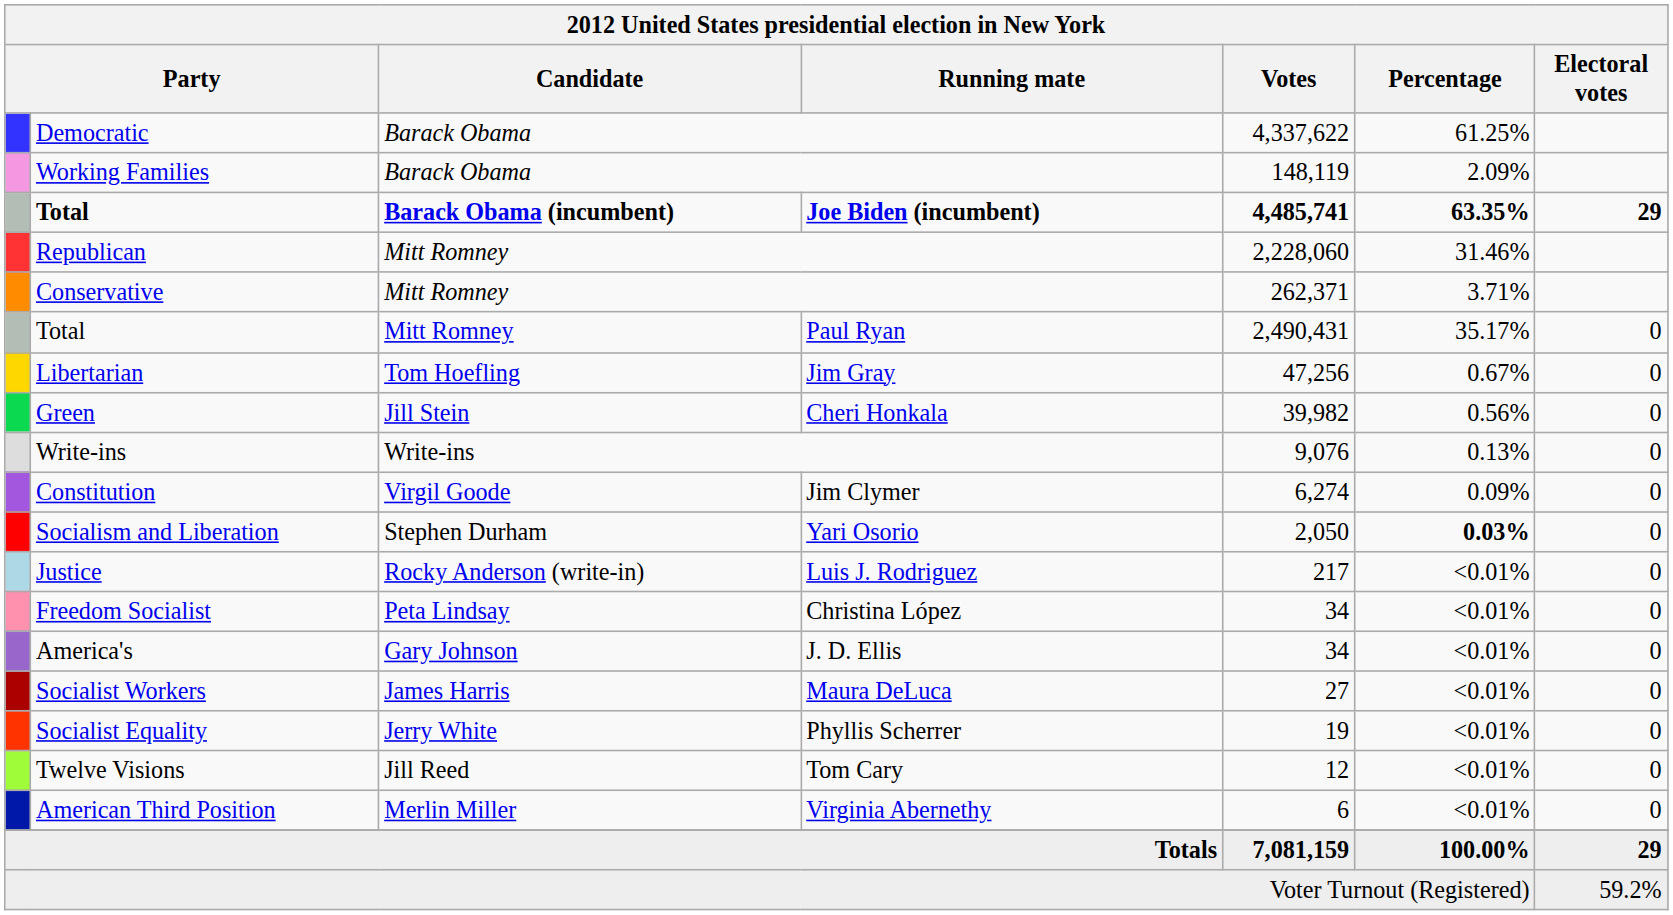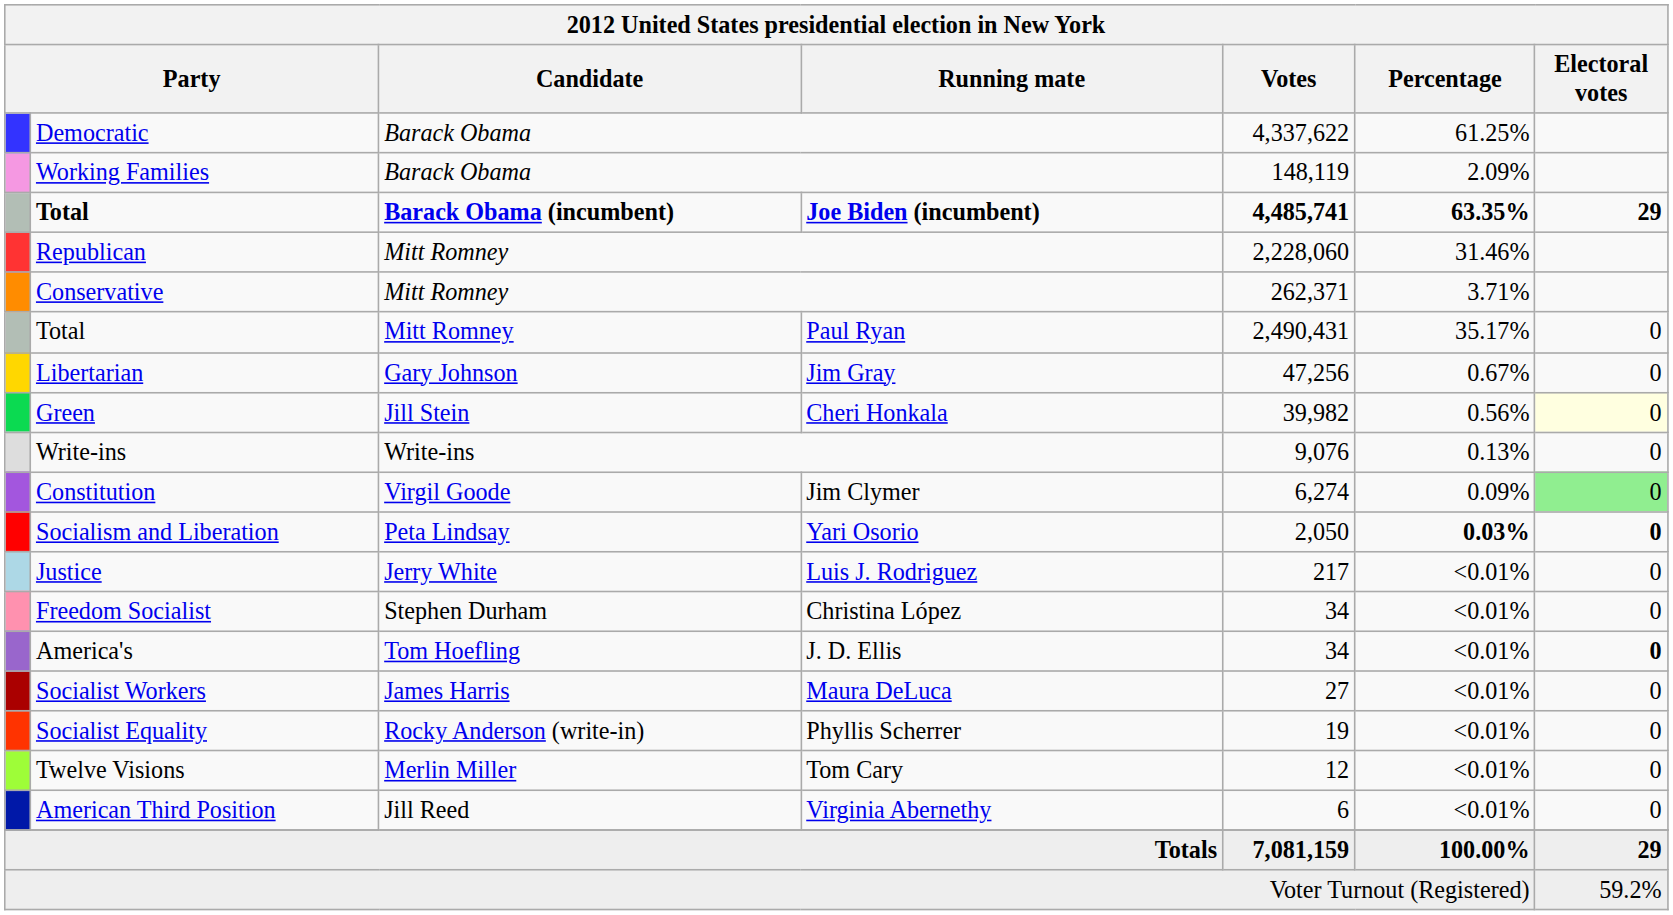 <table class="wikitable" style="font-size: 95%;">
 <tr>
 <th colspan=7>2012 United States presidential election in New York</th>
 </tr>
 <tr>
 <th colspan=2 style="width: 15em">Party</th>
 <th style="width: 17em">Candidate</th>
 <th style="width: 17em">Running mate</th>
 <th style="width: 5em">Votes</th>
 <th style="width: 7em">Percentage</th>
 <th style="width: 5em">Electoral votes</th>
 </tr>
 <tr>
 <th style="background-color:#3333FF; width: 3px"></th>
 <td style="width: 130px"><a href='#'>Democratic</a></td>
 <td colspan=2><em>Barack Obama</em></td>
 <td align="right">4,337,622</td>
 <td align="right">61.25%</td>
 <td align="right"></td>
 </tr>
 <tr>
 <th style="background-color:#F598E2; width: 3px"></th>
 <td style="width: 130px"><a href='#'>Working Families</a></td>
 <td colspan=2><em>Barack Obama</em></td>
 <td align="right">148,119</td>
 <td align="right">2.09%</td>
 <td align="right"></td>
 </tr>
 <tr>
 <th style="background-color:#B2BEB5; width: 3px"></th>
 <td style="width: 130px"><strong>Total</strong></td>
 <td><strong><a href='#'>Barack Obama</a></strong> <strong>(incumbent)</strong></td>
 <td><strong><a href='#'>Joe Biden</a></strong> <strong>(incumbent)</strong></td>
 <td align="right"><strong>4,485,741</strong></td>
 <td align="right"><strong>63.35%</strong></td>
 <td align="right"><strong>29</strong></td>
 </tr>
 <tr>
 <th style="background-color:#FF3333; width: 3px"></th>
 <td style="width: 130px"><a href='#'>Republican</a></td>
 <td colspan=2><em>Mitt Romney</em></td>
 <td align="right">2,228,060</td>
 <td align="right">31.46%</td>
 <td align="right"></td>
 </tr>
 <tr>
 <th style="background-color:#FF8C00; width: 3px"></th>
 <td style="width: 130px"><a href='#'>Conservative</a></td>
 <td colspan=2><em>Mitt Romney</em></td>
 <td align="right">262,371</td>
 <td align="right">3.71%</td>
 <td align="right"></td>
 </tr>
 <tr>
 <th style="background-color:#B2BEB5; width: 3px"></th>
 <td style="width: 130px">Total</td>
 <td><a href='#'>Mitt Romney</a></td>
 <td><a href='#'>Paul Ryan</a></td>
 <td align="right">2,490,431</td>
 <td align="right">35.17%</td>
 <td align="right">0</td>
 </tr>
 <tr>
 <th style="background-color:#FFD700; width: 3px"></th>
 <td style="width: 130px"><a href='#'>Libertarian</a></td>
-<td><a href='#'>Tom Hoefling</a></td>
+<td><a href='#'>Gary Johnson</a></td>
 <td><a href='#'>Jim Gray</a></td>
 <td align="right">47,256</td>
 <td align="right">0.67%</td>
 <td align="right">0</td>
 </tr>
 <tr>
 <th style="background-color:#0BDA51; width: 3px"></th>
 <td style="width: 130px"><a href='#'>Green</a></td>
 <td><a href='#'>Jill Stein</a></td>
 <td><a href='#'>Cheri Honkala</a></td>
 <td align="right">39,982</td>
 <td align="right">0.56%</td>
-<td align="right">0</td>
+<td align="right" style="background: lightyellow;">0</td>
 </tr>
 <tr>
 <th style="background-color:#DDDDDD; width: 3px"></th>
 <td style="width: 130px">Write-ins</td>
 <td colspan=2>Write-ins</td>
 <td align="right">9,076</td>
 <td align="right">0.13%</td>
 <td align="right">0</td>
 </tr>
 <tr>
 <th style="background-color:#A356DE; width: 3px"></th>
 <td style="width: 130px"><a href='#'>Constitution</a></td>
 <td><a href='#'>Virgil Goode</a></td>
 <td>Jim Clymer</td>
 <td align="right">6,274</td>
 <td align="right">0.09%</td>
-<td align="right">0</td>
+<td align="right" style="background: lightgreen;">0</td>
 </tr>
 <tr>
 <th style="background-color:#FF0000; width: 3px"></th>
 <td style="width: 130px"><a href='#'>Socialism and Liberation</a></td>
-<td>Stephen Durham</td>
+<td><a href='#'>Peta Lindsay</a></td>
 <td><a href='#'>Yari Osorio</a></td>
 <td align="right">2,050</td>
 <td align="right"><strong>0.03%</strong></td>
-<td align="right">0</td>
+<td align="right"><strong>0</strong></td>
 </tr>
 <tr>
 <th style="background-color:#ADD8E6; width: 3px"></th>
 <td style="width: 130px"><a href='#'>Justice</a> </td>
-<td><a href='#'>Rocky Anderson</a> (write-in)</td>
+<td><a href='#'>Jerry White</a></td>
 <td><a href='#'>Luis J. Rodriguez</a></td>
 <td align="right">217</td>
 <td align="right"><0.01%</td>
 <td align="right">0</td>
 </tr>
 <tr>
 <th style="background-color:#FF91AF; width: 3px"></th>
 <td style="width: 130px"><a href='#'>Freedom Socialist</a> </td>
-<td><a href='#'>Peta Lindsay</a></td>
+<td>Stephen Durham</td>
 <td>Christina López</td>
 <td align="right">34</td>
 <td align="right"><0.01%</td>
 <td align="right">0</td>
 </tr>
 <tr>
 <th style="background-color:#9966CC; width: 3px"></th>
 <td style="width: 130px">America's </td>
-<td><a href='#'>Gary Johnson</a></td>
+<td><a href='#'>Tom Hoefling</a></td>
 <td>J. D. Ellis</td>
 <td align="right">34</td>
 <td align="right"><0.01%</td>
-<td align="right">0</td>
+<td align="right"><strong>0</strong></td>
 </tr>
 <tr>
 <th style="background-color:#aa0000; width: 3px"></th>
 <td style="width: 130px"><a href='#'>Socialist Workers</a> </td>
 <td><a href='#'>James Harris</a></td>
 <td><a href='#'>Maura DeLuca</a></td>
 <td align="right">27</td>
 <td align="right"><0.01%</td>
 <td align="right">0</td>
 </tr>
 <tr>
 <th style="background-color:#FF3300; width: 3px"></th>
 <td style="width: 130px"><a href='#'>Socialist Equality</a> </td>
-<td><a href='#'>Jerry White</a></td>
+<td><a href='#'>Rocky Anderson</a> (write-in)</td>
 <td>Phyllis Scherrer</td>
 <td align="right">19</td>
 <td align="right"><0.01%</td>
 <td align="right">0</td>
 </tr>
 <tr>
 <th style="background-color:#9EFD38; width: 3px"></th>
 <td style="width: 130px">Twelve Visions </td>
-<td>Jill Reed</td>
+<td><a href='#'>Merlin Miller</a></td>
 <td>Tom Cary</td>
 <td align="right">12</td>
 <td align="right"><0.01%</td>
 <td align="right">0</td>
 </tr>
 <tr>
 <th style="background-color:#0018A8; width: 3px"></th>
 <td style="width: 130px"><a href='#'>American Third Position</a> </td>
-<td><a href='#'>Merlin Miller</a></td>
+<td>Jill Reed</td>
 <td><a href='#'>Virginia Abernethy</a></td>
 <td align="right">6</td>
 <td align="right"><0.01%</td>
 <td align="right">0</td>
 </tr>
 <tr>
 </tr>
 <tr bgcolor="#EEEEEE">
 <td colspan=4 align="right"><strong>Totals</strong></td>
 <td align="right"><strong>7,081,159</strong></td>
 <td align="right"><strong>100.00%</strong></td>
 <td align="right"><strong>29</strong></td>
 </tr>
 <tr bgcolor="#EEEEEE">
 <td colspan=6 align="right">Voter Turnout (Registered)</td>
 <td colspan=1 align="right">59.2%</td>
 </tr>
 </table>
